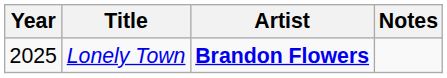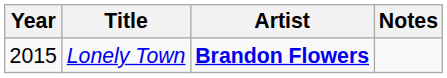 <table class="wikitable sortable">
 <tr>
 <th>Year</th>
 <th>Title</th>
 <th>Artist</th>
 <th class="unsortable">Notes</th>
 </tr>
 <tr>
-<td>2025</td>
+<td>2015</td>
 <td><em><a href='#'>Lonely Town</a></em></td>
 <td><strong><a href='#'>Brandon Flowers</a></strong></td>
 <td></td>
 </tr>
 </table>
